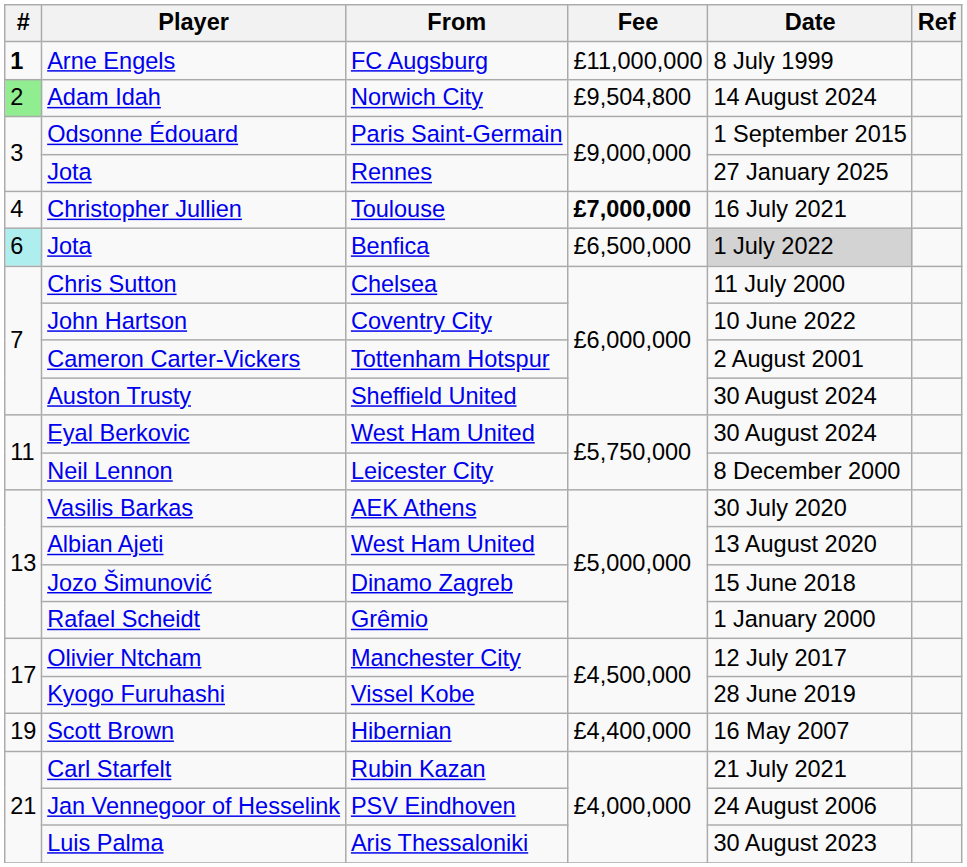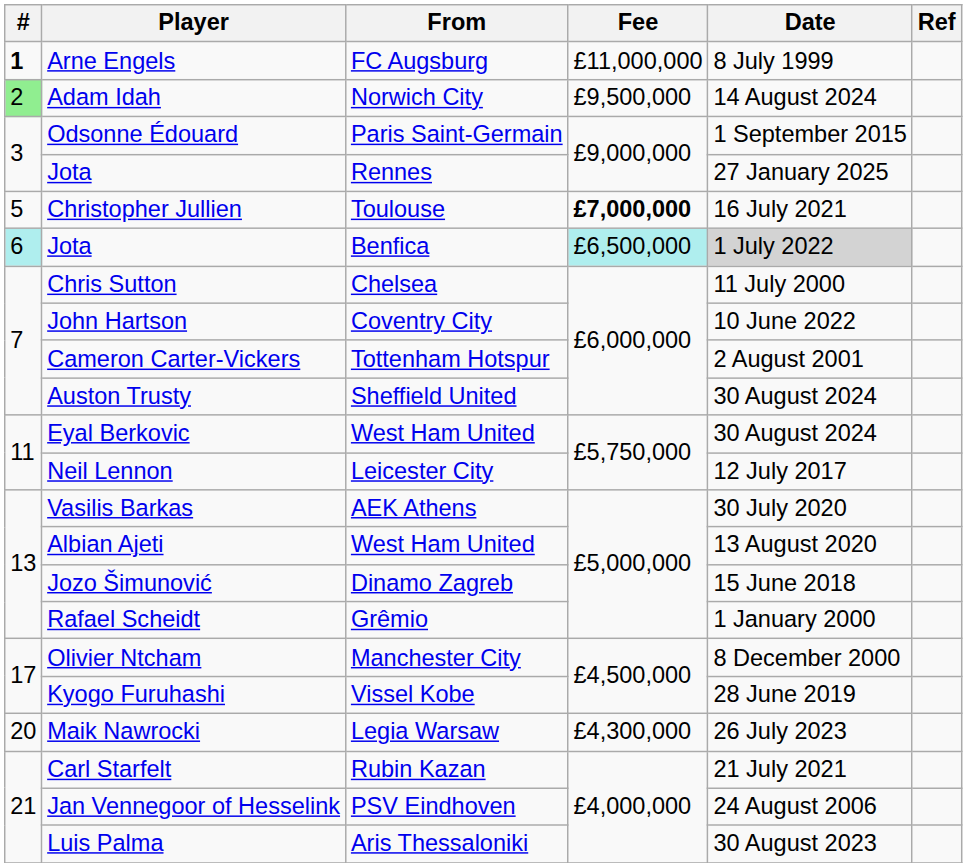 <table class="wikitable sortable">
 <tr>
 <th>#</th>
 <th>Player</th>
 <th>From</th>
 <th>Fee</th>
 <th>Date</th>
 <th>Ref</th>
 </tr>
 <tr>
 <td><strong>1</strong></td>
 <td> <a href='#'>Arne Engels</a></td>
 <td> <a href='#'>FC Augsburg</a></td>
 <td>£11,000,000</td>
 <td>8 July 1999</td>
 <td></td>
 </tr>
 <tr>
 <td style="background: lightgreen;">2</td>
 <td> <a href='#'>Adam Idah</a></td>
 <td> <a href='#'>Norwich City</a></td>
-<td>£9,504,800</td>
+<td>£9,500,000</td>
 <td>14 August 2024</td>
 <td></td>
 </tr>
 <tr>
 <td rowspan="2">3</td>
 <td> <a href='#'>Odsonne Édouard</a></td>
 <td> <a href='#'>Paris Saint-Germain</a></td>
 <td rowspan="2">£9,000,000</td>
 <td>1 September 2015</td>
 <td></td>
 </tr>
 <tr>
 <td> <a href='#'>Jota</a></td>
 <td> <a href='#'>Rennes</a></td>
 <td>27 January 2025</td>
 <td></td>
 </tr>
 <tr>
-<td>4</td>
+<td>5</td>
 <td> <a href='#'>Christopher Jullien</a></td>
 <td> <a href='#'>Toulouse</a></td>
 <td><strong>£7,000,000</strong></td>
 <td>16 July 2021</td>
 <td></td>
 </tr>
 <tr>
 <td style="background: paleturquoise;">6</td>
 <td> <a href='#'>Jota</a></td>
 <td> <a href='#'>Benfica</a></td>
-<td>£6,500,000</td>
+<td style="background: paleturquoise;">£6,500,000</td>
 <td style="background: lightgrey;">1 July 2022</td>
 <td></td>
 </tr>
 <tr>
 <td rowspan="4">7</td>
 <td> <a href='#'>Chris Sutton</a></td>
 <td> <a href='#'>Chelsea</a></td>
 <td rowspan="4">£6,000,000</td>
 <td>11 July 2000</td>
 <td></td>
 </tr>
 <tr>
 <td> <a href='#'>John Hartson</a></td>
 <td> <a href='#'>Coventry City</a></td>
 <td>10 June 2022</td>
 <td></td>
 </tr>
 <tr>
 <td> <a href='#'>Cameron Carter-Vickers</a></td>
 <td> <a href='#'>Tottenham Hotspur</a></td>
 <td>2 August 2001</td>
 <td></td>
 </tr>
 <tr>
 <td> <a href='#'>Auston Trusty</a></td>
 <td> <a href='#'>Sheffield United</a></td>
 <td>30 August 2024</td>
 <td></td>
 </tr>
 <tr>
 <td rowspan="2">11</td>
 <td> <a href='#'>Eyal Berkovic</a></td>
 <td> <a href='#'>West Ham United</a></td>
 <td rowspan="2">£5,750,000</td>
 <td>30 August 2024</td>
 <td></td>
 </tr>
 <tr>
 <td> <a href='#'>Neil Lennon</a></td>
 <td> <a href='#'>Leicester City</a></td>
-<td>8 December 2000</td>
+<td>12 July 2017</td>
 <td></td>
 </tr>
 <tr>
 <td rowspan="4">13</td>
 <td> <a href='#'>Vasilis Barkas</a></td>
 <td> <a href='#'>AEK Athens</a></td>
 <td rowspan="4">£5,000,000</td>
 <td>30 July 2020</td>
 <td></td>
 </tr>
 <tr>
 <td> <a href='#'>Albian Ajeti</a></td>
 <td> <a href='#'>West Ham United</a></td>
 <td>13 August 2020</td>
 <td></td>
 </tr>
 <tr>
 <td> <a href='#'>Jozo Šimunović</a></td>
 <td> <a href='#'>Dinamo Zagreb</a></td>
 <td>15 June 2018</td>
 <td></td>
 </tr>
 <tr>
 <td> <a href='#'>Rafael Scheidt</a></td>
 <td> <a href='#'>Grêmio</a></td>
 <td>1 January 2000</td>
 <td></td>
 </tr>
 <tr>
 <td rowspan="2">17</td>
 <td> <a href='#'>Olivier Ntcham</a></td>
 <td> <a href='#'>Manchester City</a></td>
 <td rowspan="2">£4,500,000</td>
-<td>12 July 2017</td>
+<td>8 December 2000</td>
 <td></td>
 </tr>
 <tr>
 <td> <a href='#'>Kyogo Furuhashi</a></td>
 <td> <a href='#'>Vissel Kobe</a></td>
 <td>28 June 2019</td>
 <td></td>
 </tr>
 <tr>
-<td>19</td>
-<td> <a href='#'>Scott Brown</a></td>
-<td> <a href='#'>Hibernian</a></td>
-<td>£4,400,000</td>
-<td>16 May 2007</td>
+<td>20</td>
+<td> <a href='#'>Maik Nawrocki</a></td>
+<td> <a href='#'>Legia Warsaw</a></td>
+<td>£4,300,000</td>
+<td>26 July 2023</td>
 <td></td>
 </tr>
 <tr>
 <td rowspan="3">21</td>
 <td> <a href='#'>Carl Starfelt</a></td>
 <td> <a href='#'>Rubin Kazan</a></td>
 <td rowspan="3">£4,000,000</td>
 <td>21 July 2021</td>
 <td></td>
 </tr>
 <tr>
 <td> <a href='#'>Jan Vennegoor of Hesselink</a></td>
 <td> <a href='#'>PSV Eindhoven</a></td>
 <td>24 August 2006</td>
 <td></td>
 </tr>
 <tr>
 <td> <a href='#'>Luis Palma</a></td>
 <td> <a href='#'>Aris Thessaloniki</a></td>
 <td>30 August 2023</td>
 <td></td>
 </tr>
 <tr>
 </tr>
 </table>
